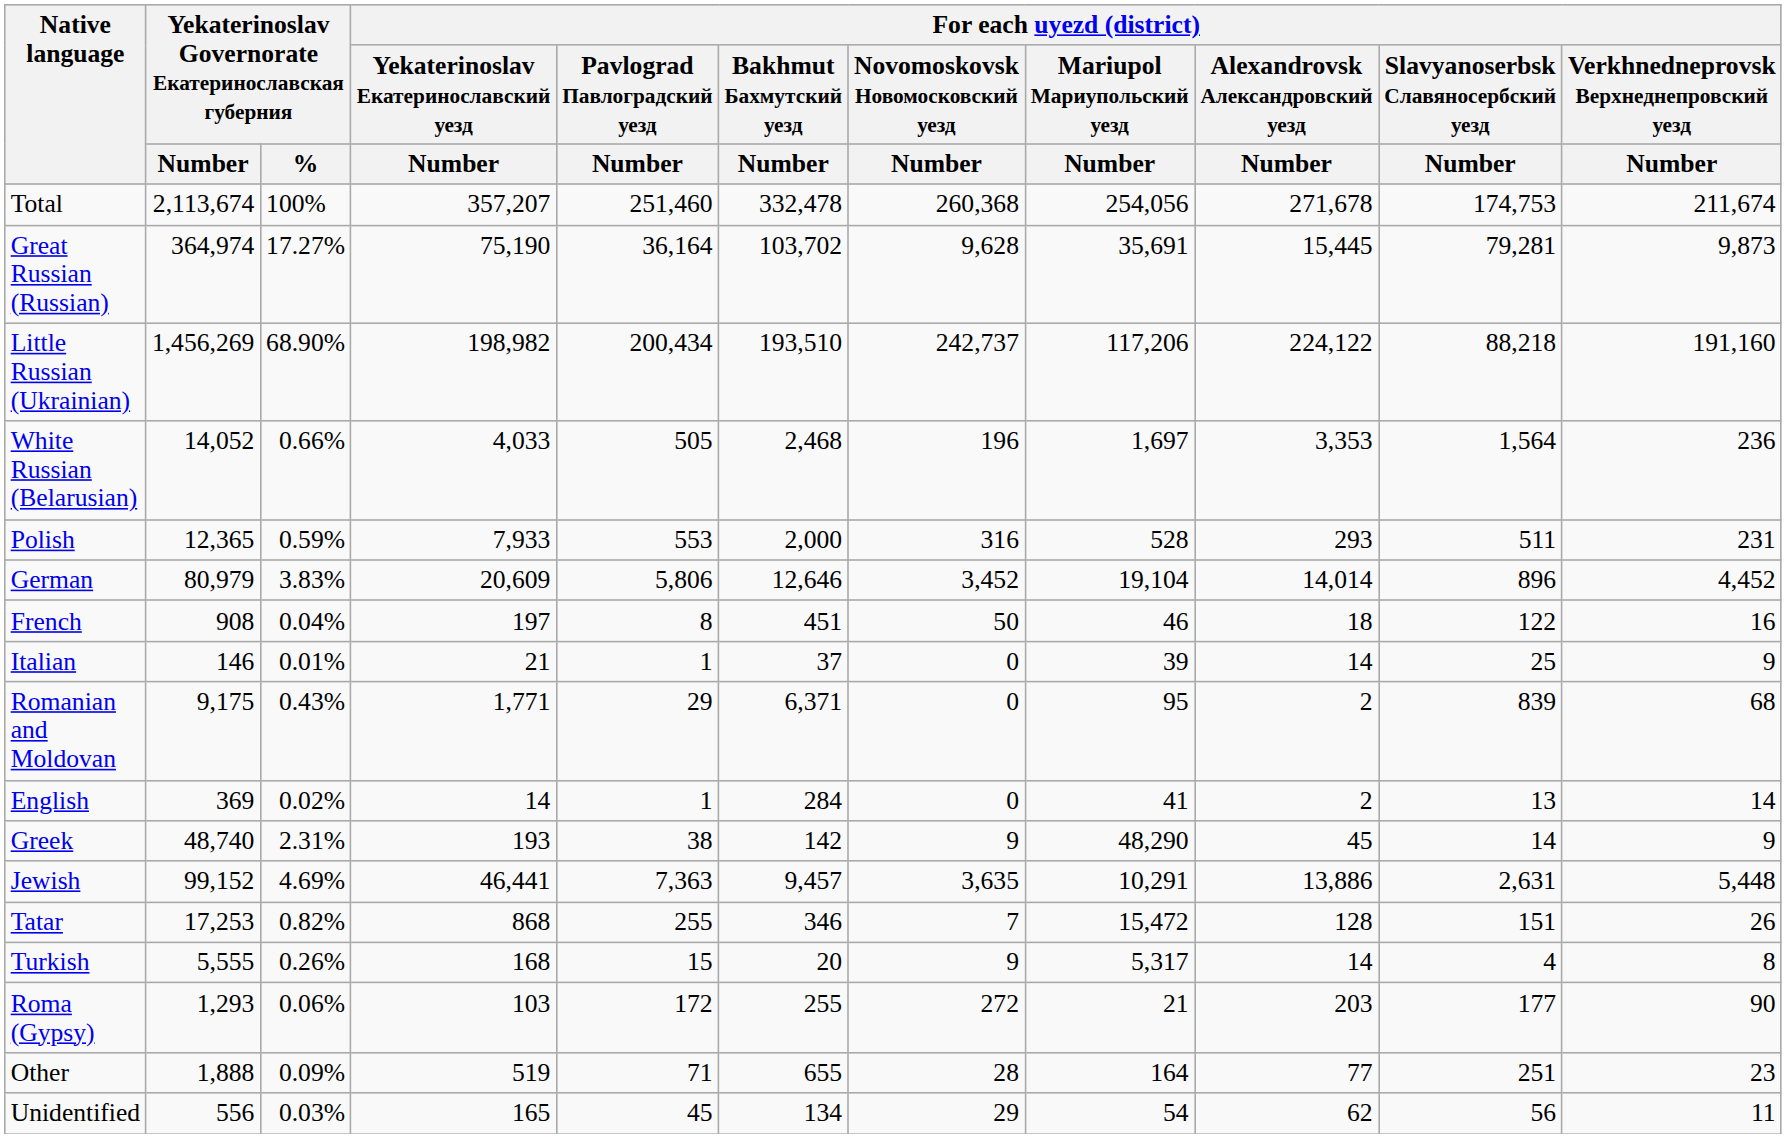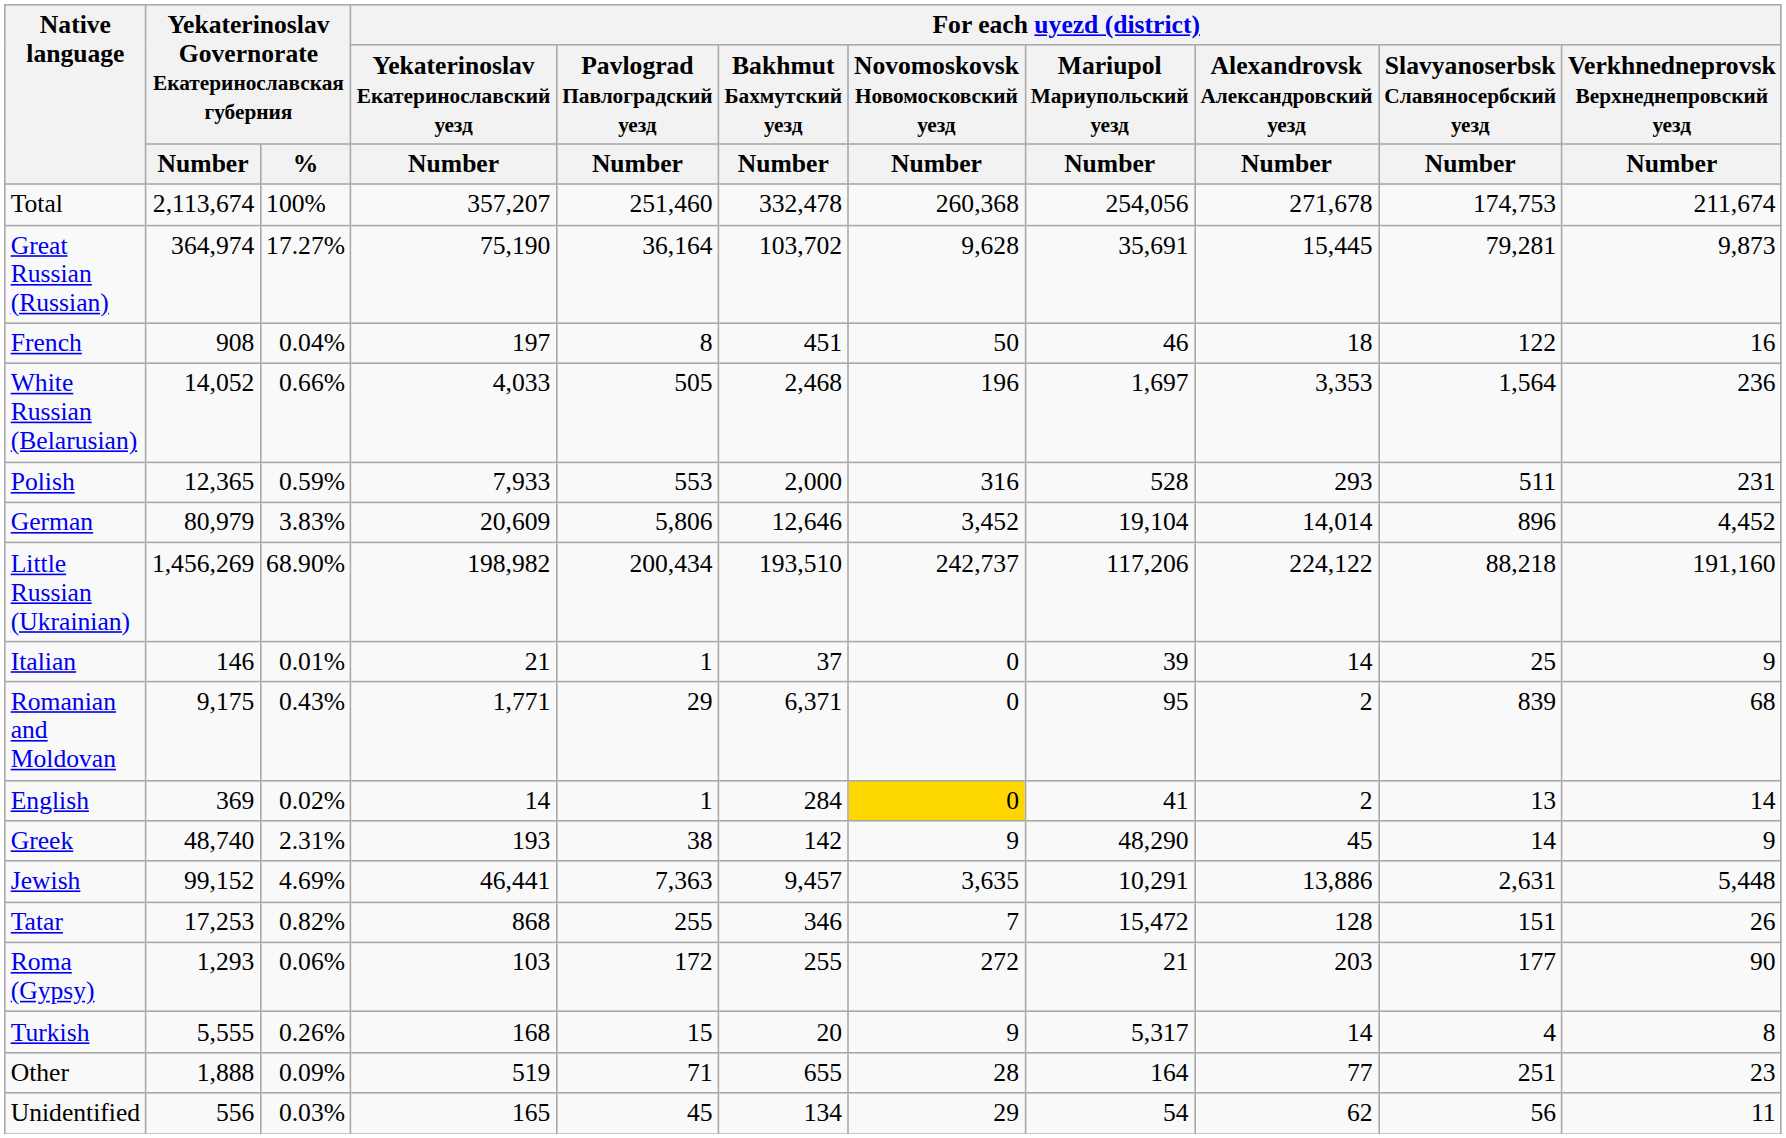 <table class="wikitable sortable">
 <tr valign=top>
 <th rowspan=3>Native language</th>
 <th colspan=2 rowspan=2 width=12>Yekaterinoslav Governorate <br><small>Екатеринославская губерния</small></th>
 <th colspan=8>For each <a href='#'>uyezd (district)</a></th>
 </tr>
 <tr valign=top>
 <th width=12>Yekaterinoslav<br><small>Екатеринославский уезд</small></th>
 <th width=12>Pavlograd<br><small>Павлоградский уезд</small></th>
 <th width=12>Bakhmut<br><small>Бахмутский уезд</small></th>
 <th width=12>Novomoskovsk<br><small>Новомосковский уезд</small></th>
 <th width=12>Mariupol<br><small>Мариупольский уезд</small></th>
 <th width=12>Alexandrovsk<br><small>Александровский уезд</small></th>
 <th width=12>Slavyanoserbsk<br><small>Славяносербский уезд</small></th>
 <th width=12>Verkhnedneprovsk <br><small>Верхнеднепровский уезд</small></th>
 </tr>
 <tr valign=top>
 <th>Number</th>
 <th>%</th>
 <th>Number</th>
 <th>Number</th>
 <th>Number</th>
 <th>Number</th>
 <th>Number</th>
 <th>Number</th>
 <th>Number</th>
 <th>Number</th>
 </tr>
 <tr valign=top>
 <td align = left>Total</td>
 <td align = right>2,113,674</td>
 <td>100%</td>
 <td align = right>357,207</td>
 <td align = right>251,460</td>
 <td align = right>332,478</td>
 <td align = right>260,368</td>
 <td align = right>254,056</td>
 <td align = right>271,678</td>
 <td align = right>174,753</td>
 <td align = right>211,674</td>
 </tr>
 <tr valign=top>
 <td align = left><a href='#'>Great Russian (Russian)</a></td>
 <td align = right>364,974</td>
 <td align = right>17.27%</td>
 <td align = right>75,190</td>
 <td align = right>36,164</td>
 <td align = right>103,702</td>
 <td align = right>9,628</td>
 <td align = right>35,691</td>
 <td align = right>15,445</td>
 <td align = right>79,281</td>
 <td align = right>9,873</td>
 </tr>
 <tr valign=top>
-<td align = left><a href='#'>Little Russian (Ukrainian)</a></td>
-<td align = right>1,456,269</td>
-<td align = right>68.90%</td>
-<td align = right>198,982</td>
-<td align = right>200,434</td>
-<td align = right>193,510</td>
-<td align = right>242,737</td>
-<td align = right>117,206</td>
-<td align = right>224,122</td>
-<td align = right>88,218</td>
-<td align = right>191,160</td>
+<td align = left><a href='#'>French</a></td>
+<td align = right>908</td>
+<td align = right>0.04%</td>
+<td align = right>197</td>
+<td align = right>8</td>
+<td align = right>451</td>
+<td align = right>50</td>
+<td align = right>46</td>
+<td align = right>18</td>
+<td align = right>122</td>
+<td align = right>16</td>
 </tr>
 <tr valign=top>
 <td align = left><a href='#'>White Russian (Belarusian)</a></td>
 <td align = right>14,052</td>
 <td align = right>0.66%</td>
 <td align = right>4,033</td>
 <td align = right>505</td>
 <td align = right>2,468</td>
 <td align = right>196</td>
 <td align = right>1,697</td>
 <td align = right>3,353</td>
 <td align = right>1,564</td>
 <td align = right>236</td>
 </tr>
 <tr valign=top>
 <td align = left><a href='#'>Polish</a></td>
 <td align = right>12,365</td>
 <td align = right>0.59%</td>
 <td align = right>7,933</td>
 <td align = right>553</td>
 <td align = right>2,000</td>
 <td align = right>316</td>
 <td align = right>528</td>
 <td align = right>293</td>
 <td align = right>511</td>
 <td align = right>231</td>
 </tr>
 <tr valign=top>
 <td align = left><a href='#'>German</a></td>
 <td align = right>80,979</td>
 <td align = right>3.83%</td>
 <td align = right>20,609</td>
 <td align = right>5,806</td>
 <td align = right>12,646</td>
 <td align = right>3,452</td>
 <td align = right>19,104</td>
 <td align = right>14,014</td>
 <td align = right>896</td>
 <td align = right>4,452</td>
 </tr>
 <tr valign=top>
-<td align = left><a href='#'>French</a></td>
-<td align = right>908</td>
-<td align = right>0.04%</td>
-<td align = right>197</td>
-<td align = right>8</td>
-<td align = right>451</td>
-<td align = right>50</td>
-<td align = right>46</td>
-<td align = right>18</td>
-<td align = right>122</td>
-<td align = right>16</td>
+<td align = left><a href='#'>Little Russian (Ukrainian)</a></td>
+<td align = right>1,456,269</td>
+<td align = right>68.90%</td>
+<td align = right>198,982</td>
+<td align = right>200,434</td>
+<td align = right>193,510</td>
+<td align = right>242,737</td>
+<td align = right>117,206</td>
+<td align = right>224,122</td>
+<td align = right>88,218</td>
+<td align = right>191,160</td>
 </tr>
 <tr valign=top>
 <td align = left><a href='#'>Italian</a></td>
 <td align = right>146</td>
 <td align = right>0.01%</td>
 <td align = right>21</td>
 <td align = right>1</td>
 <td align = right>37</td>
 <td align = right>0</td>
 <td align = right>39</td>
 <td align = right>14</td>
 <td align = right>25</td>
 <td align = right>9</td>
 </tr>
 <tr valign=top>
 <td align = left><a href='#'>Romanian and Moldovan</a></td>
 <td align = right>9,175</td>
 <td align = right>0.43%</td>
 <td align = right>1,771</td>
 <td align = right>29</td>
 <td align = right>6,371</td>
 <td align = right>0</td>
 <td align = right>95</td>
 <td align = right>2</td>
 <td align = right>839</td>
 <td align = right>68</td>
 </tr>
 <tr valign=top>
 <td align = left><a href='#'>English</a></td>
 <td align = right>369</td>
 <td align = right>0.02%</td>
 <td align = right>14</td>
 <td align = right>1</td>
 <td align = right>284</td>
-<td align = right>0</td>
+<td align = right style="background: gold;">0</td>
 <td align = right>41</td>
 <td align = right>2</td>
 <td align = right>13</td>
 <td align = right>14</td>
 </tr>
 <tr valign=top>
 <td align = left><a href='#'>Greek</a></td>
 <td align = right>48,740</td>
 <td align = right>2.31%</td>
 <td align = right>193</td>
 <td align = right>38</td>
 <td align = right>142</td>
 <td align = right>9</td>
 <td align = right>48,290</td>
 <td align = right>45</td>
 <td align = right>14</td>
 <td align = right>9</td>
 </tr>
 <tr>
 <td align = left><a href='#'>Jewish</a></td>
 <td align = right>99,152</td>
 <td align = right>4.69%</td>
 <td align = right>46,441</td>
 <td align = right>7,363</td>
 <td align = right>9,457</td>
 <td align = right>3,635</td>
 <td align = right>10,291</td>
 <td align = right>13,886</td>
 <td align = right>2,631</td>
 <td align = right>5,448</td>
 </tr>
 <tr valign=top>
 <td align = left><a href='#'>Tatar</a></td>
 <td align = right>17,253</td>
 <td align = right>0.82%</td>
 <td align = right>868</td>
 <td align = right>255</td>
 <td align = right>346</td>
 <td align = right>7</td>
 <td align = right>15,472</td>
 <td align = right>128</td>
 <td align = right>151</td>
 <td align = right>26</td>
 </tr>
 <tr valign=top>
+<td align =left><a href='#'>Roma (Gypsy)</a></td>
+<td align = right>1,293</td>
+<td align = right>0.06%</td>
+<td align = right>103</td>
+<td align = right>172</td>
+<td align = right>255</td>
+<td align = right>272</td>
+<td align = right>21</td>
+<td align = right>203</td>
+<td align = right>177</td>
+<td align = right>90</td>
+</tr>
+<tr valign=top>
 <td align = left><a href='#'>Turkish</a></td>
 <td align = right>5,555</td>
 <td align = right>0.26%</td>
 <td align = right>168</td>
 <td align = right>15</td>
 <td align = right>20</td>
 <td align = right>9</td>
 <td align = right>5,317</td>
 <td align = right>14</td>
 <td align = right>4</td>
 <td align = right>8</td>
-</tr>
-<tr valign=top>
-<td align =left><a href='#'>Roma (Gypsy)</a></td>
-<td align = right>1,293</td>
-<td align = right>0.06%</td>
-<td align = right>103</td>
-<td align = right>172</td>
-<td align = right>255</td>
-<td align = right>272</td>
-<td align = right>21</td>
-<td align = right>203</td>
-<td align = right>177</td>
-<td align = right>90</td>
 </tr>
 <tr valign=top>
 <td align =left>Other</td>
 <td align = right>1,888</td>
 <td align = right>0.09%</td>
 <td align = right>519</td>
 <td align = right>71</td>
 <td align = right>655</td>
 <td align = right>28</td>
 <td align = right>164</td>
 <td align = right>77</td>
 <td align = right>251</td>
 <td align = right>23</td>
 </tr>
 <tr valign=top>
 <td align =left>Unidentified</td>
 <td align = right>556</td>
 <td align = right>0.03%</td>
 <td align = right>165</td>
 <td align = right>45</td>
 <td align = right>134</td>
 <td align = right>29</td>
 <td align = right>54</td>
 <td align = right>62</td>
 <td align = right>56</td>
 <td align = right>11</td>
 </tr>
 <tr>
 </tr>
 </table>
